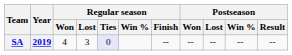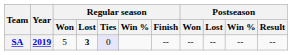 <table class="wikitable" style="font-size: 95%; text-align:center;">
 <tr>
 <th rowspan="2">Team</th>
 <th rowspan="2">Year</th>
 <th colspan="5">Regular season</th>
 <th colspan="4">Postseason</th>
 </tr>
 <tr>
 <th>Won</th>
 <th>Lost</th>
 <th>Ties</th>
 <th>Win %</th>
 <th>Finish</th>
 <th>Won</th>
 <th>Lost</th>
 <th>Win %</th>
 <th>Result</th>
 </tr>
 <tr>
 <th><a href='#'>SA</a></th>
 <th><a href='#'>2019</a></th>
-<td>4</td>
-<td>3</td>
+<td>5</td>
+<td><strong>3</strong></td>
 <td style="background: lavender;">0</td>
 <td></td>
 <td>--</td>
 <td>-- </td>
 <td>-- </td>
 <td>-- </td>
 <td>--</td>
 </tr>
 </table>
